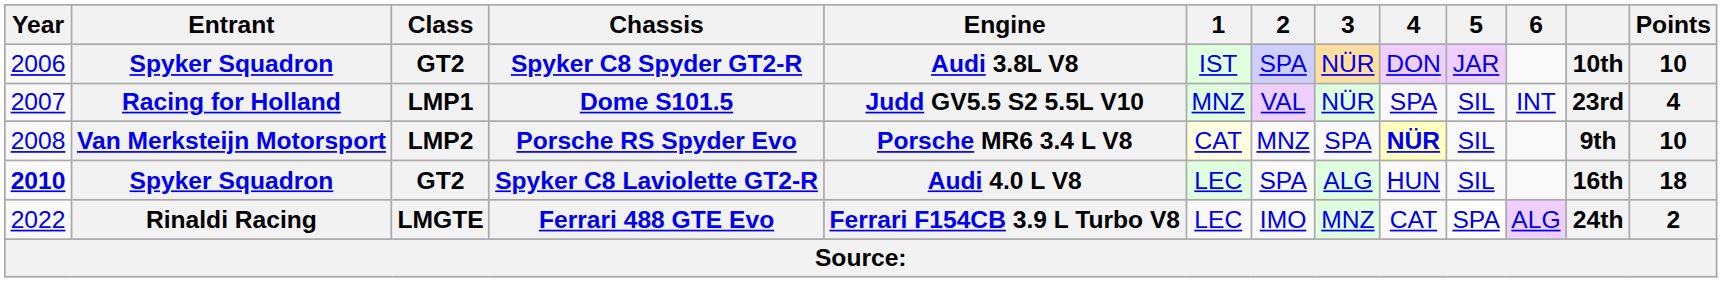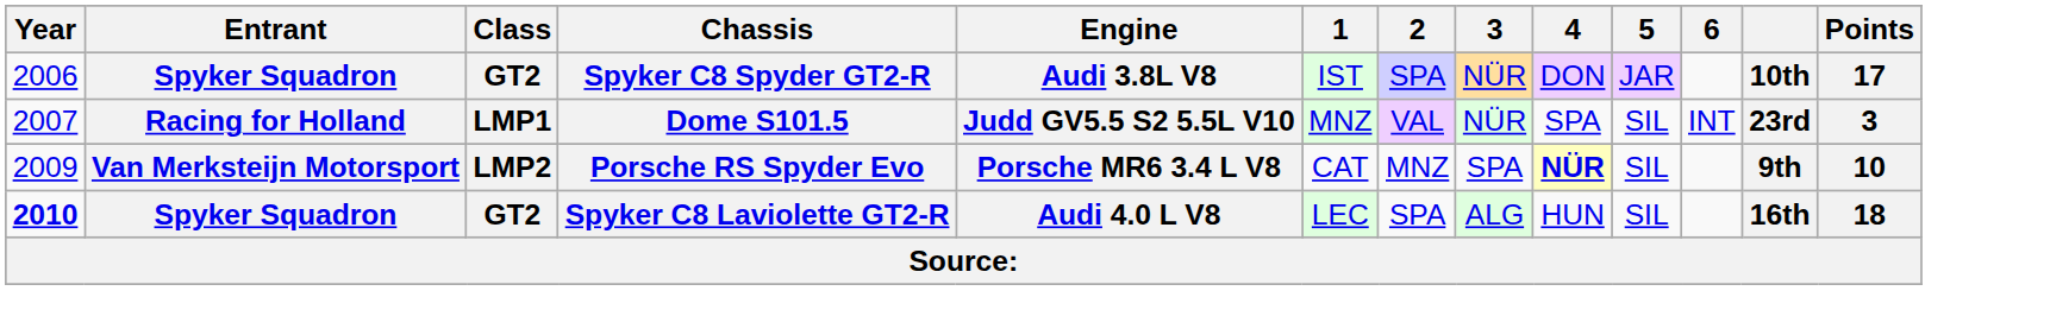 <table class="wikitable" style="text-align:center; font-size:90%">
 <tr>
 <th>Year</th>
 <th>Entrant</th>
 <th>Class</th>
 <th>Chassis</th>
 <th>Engine</th>
 <th>1</th>
 <th>2</th>
 <th>3</th>
 <th>4</th>
 <th>5</th>
 <th>6</th>
 <th></th>
 <th>Points</th>
 </tr>
 <tr>
 <td><a href='#'>2006</a></td>
 <th><a href='#'>Spyker Squadron</a></th>
 <th>GT2</th>
 <th><a href='#'>Spyker C8 Spyder GT2-R</a></th>
 <th><a href='#'>Audi</a> 3.8L V8</th>
 <td style="background:#DFFFDF;"><a href='#'>IST</a><br></td>
 <td style="background:#CFCFFF;"><a href='#'>SPA</a><br></td>
 <td style="background:#FFDF9F;"><a href='#'>NÜR</a><br></td>
 <td style="background:#EFCFFF;"><a href='#'>DON</a><br></td>
 <td style="background:#EFCFFF;"><a href='#'>JAR</a><br></td>
 <td></td>
 <th>10th</th>
-<th>10</th>
+<th>17</th>
 </tr>
 <tr>
 <td><a href='#'>2007</a></td>
 <th><a href='#'>Racing for Holland</a></th>
 <th>LMP1</th>
 <th><a href='#'>Dome S101.5</a></th>
 <th><a href='#'>Judd</a> GV5.5 S2 5.5L V10</th>
 <td style="background:#DFFFDF;"><a href='#'>MNZ</a><br></td>
 <td style="background:#EFCFFF;"><a href='#'>VAL</a><br></td>
 <td style="background:#DFFFDF;"><a href='#'>NÜR</a><br></td>
 <td><a href='#'>SPA</a></td>
 <td><a href='#'>SIL</a></td>
 <td><a href='#'>INT</a></td>
 <th>23rd</th>
-<th>4</th>
+<th>3</th>
 </tr>
 <tr>
-<td><a href='#'>2008</a></td>
+<td><a href='#'>2009</a></td>
 <th><a href='#'>Van Merksteijn Motorsport</a></th>
 <th>LMP2</th>
 <th><a href='#'>Porsche RS Spyder Evo</a></th>
 <th><a href='#'>Porsche</a> MR6 3.4 L V8</th>
-<td style="background: lightyellow;"><a href='#'>CAT</a></td>
+<td><a href='#'>CAT</a></td>
 <td><a href='#'>MNZ</a></td>
 <td><a href='#'>SPA</a></td>
 <td style="background:#FFFFBF;"><strong><a href='#'>NÜR</a></strong><br></td>
 <td><a href='#'>SIL</a></td>
 <td></td>
 <th>9th</th>
 <th>10</th>
 </tr>
 <tr>
 <td><strong><a href='#'>2010</a></strong></td>
 <th><a href='#'>Spyker Squadron</a></th>
 <th>GT2</th>
 <th><a href='#'>Spyker C8 Laviolette GT2-R</a></th>
 <th><a href='#'>Audi</a> 4.0 L V8</th>
 <td style="background:#DFFFDF;"><a href='#'>LEC</a><br></td>
 <td><a href='#'>SPA</a></td>
 <td style="background:#DFFFDF;"><a href='#'>ALG</a><br></td>
 <td><a href='#'>HUN</a></td>
 <td><a href='#'>SIL</a></td>
 <td></td>
 <th>16th</th>
 <th>18</th>
 </tr>
 <tr>
-<td><a href='#'>2022</a></td>
-<th>Rinaldi Racing</th>
-<th>LMGTE</th>
-<th><a href='#'>Ferrari 488 GTE Evo</a></th>
-<th><a href='#'>Ferrari F154CB</a> 3.9 L Turbo V8</th>
-<td><a href='#'>LEC</a></td>
-<td><a href='#'>IMO</a></td>
-<td style="background:#DFFFDF;"><a href='#'>MNZ</a><br></td>
-<td><a href='#'>CAT</a></td>
-<td style="background:#FFFFFF;"><a href='#'>SPA</a><br></td>
-<td style="background:#EFCFFF;"><a href='#'>ALG</a><br></td>
-<th>24th</th>
-<th>2</th>
-</tr>
-<tr>
 <th colspan="13">Source:</th>
 </tr>
 </table>
